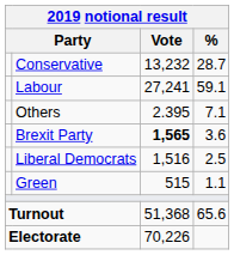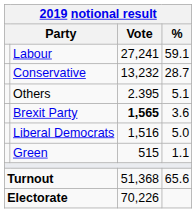 <table class="wikitable">
 <tr>
 <th colspan="4"><a href='#'>2019</a> <a href='#'>notional result</a></th>
 </tr>
 <tr>
 <th bgcolor="#DDDDFF" width="130px" colspan="2">Party</th>
 <th bgcolor="#DDDDFF" width="50px">Vote</th>
 <th bgcolor="#DDDDFF" width="30px">%</th>
 </tr>
 <tr>
 <td></td>
+<td><a href='#'>Labour</a></td>
+<td align=right>27,241</td>
+<td align=right>59.1</td>
+</tr>
+<tr>
+<td></td>
 <td><a href='#'>Conservative</a></td>
 <td align=right>13,232</td>
 <td align=right>28.7</td>
 </tr>
 <tr>
 <td></td>
-<td><a href='#'>Labour</a></td>
-<td align=right>27,241</td>
-<td align=right>59.1</td>
-</tr>
-<tr>
-<td></td>
 <td>Others</td>
 <td align=right>2.395</td>
-<td align=right>7.1</td>
+<td align=right>5.1</td>
 </tr>
 <tr>
 <td></td>
 <td><a href='#'>Brexit Party</a></td>
 <td align=right><strong>1,565</strong></td>
 <td align=right>3.6</td>
 </tr>
 <tr>
 <td></td>
 <td><a href='#'>Liberal Democrats</a></td>
 <td align=right>1,516</td>
-<td align=right>2.5</td>
+<td align=right>5.0</td>
 </tr>
 <tr>
 <td></td>
 <td><a href='#'>Green</a></td>
 <td align=right>515</td>
 <td align=right>1.1</td>
 </tr>
 <tr>
 <td colspan="4" bgcolor="#EAECF0"></td>
 </tr>
 <tr>
 <td colspan="2"><strong>Turnout</strong></td>
 <td align=right>51,368</td>
 <td align=right>65.6</td>
 </tr>
 <tr>
 <td colspan="2"><strong>Electorate</strong></td>
 <td align=right>70,226</td>
 </tr>
 </table>
